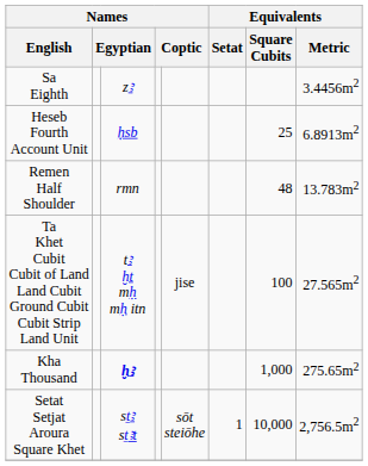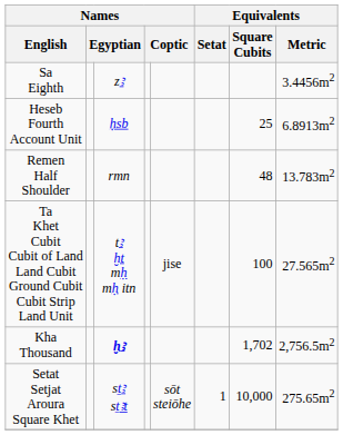 <table class="wikitable" style="margin: 1em auto 1em auto; text-align: center">
 <tr>
 <th colspan=5>Names</th>
 <th colspan=3>Equivalents</th>
 </tr>
 <tr>
 <th>English</th>
 <th colspan=2>Egyptian</th>
 <th colspan=2>Coptic</th>
 <th>Setat</th>
 <th>Square<br>Cubits</th>
 <th>Metric</th>
 </tr>
 <tr>
 <td>Sa<br>Eighth</td>
 <td></td>
 <td><em>z<a href='#'>ꜣ</a></em></td>
 <td></td>
 <td></td>
 <td style="text-align: right"></td>
 <td style="text-align: right"></td>
 <td style="text-align: right">3.4456m<sup>2</sup></td>
 </tr>
 <tr>
 <td>Heseb<br>Fourth<br>Account Unit</td>
 <td></td>
 <td><em><a href='#'>ḥsb</a></em></td>
 <td></td>
 <td></td>
 <td style="text-align: right"></td>
 <td style="text-align: right">25</td>
 <td style="text-align: right">6.8913m<sup>2</sup></td>
 </tr>
 <tr>
 <td>Remen<br>Half<br>Shoulder</td>
 <td></td>
 <td><em>rmn</em></td>
 <td></td>
 <td></td>
 <td style="text-align: right"></td>
 <td style="text-align: right">48</td>
 <td style="text-align: right">13.783m<sup>2</sup></td>
 </tr>
 <tr>
 <td>Ta<br>Khet<br>Cubit<br>Cubit of Land<br>Land Cubit<br>Ground Cubit<br>Cubit Strip<br>Land Unit</td>
 <td></td>
 <td><em>t<a href='#'>ꜣ</a></em><br><em><a href='#'>ḫt</a></em><br><em>m<a href='#'>ḥ</a></em><br><em>m<a href='#'>ḥ</a> itn</em></td>
 <td></td>
 <td>jise</td>
 <td style="text-align: right"></td>
 <td style="text-align: right">100</td>
 <td style="text-align: right">27.565m<sup>2</sup></td>
 </tr>
 <tr>
 <td>Kha<br>Thousand</td>
 <td></td>
 <td><strong><em><a href='#'>ḫ</a><a href='#'>ꜣ</a></em></strong></td>
 <td></td>
 <td></td>
 <td style="text-align: right"></td>
-<td style="text-align: right">1,000</td>
-<td style="text-align: right">275.65m<sup>2</sup></td>
+<td style="text-align: right">1,702</td>
+<td style="text-align: right">2,756.5m<sup>2</sup></td>
 </tr>
 <tr>
 <td>Setat<br>Setjat<br>Aroura<br>Square Khet</td>
 <td></td>
 <td><em>s<a href='#'>ṯ</a><a href='#'>ꜣ</a></em><br><em>s<a href='#'>ṯ</a><a href='#'>ꜣt</a></em></td>
 <td><br></td>
 <td><em>sōt</em><br><em>steiōhe</em></td>
 <td style="text-align: right">1</td>
 <td style="text-align: right">10,000</td>
-<td style="text-align: right">2,756.5m<sup>2</sup></td>
+<td style="text-align: right">275.65m<sup>2</sup></td>
 </tr>
 <tr>
 </tr>
 </table>
